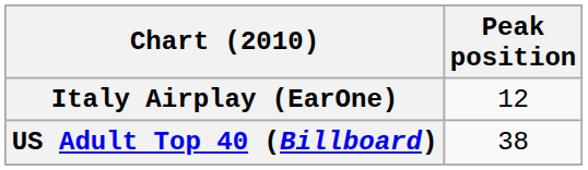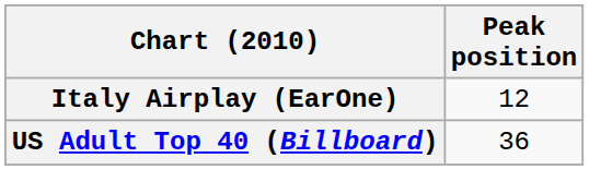 <table class="wikitable sortable plainrowheaders" style="text-align:center">
 <tr>
 <th>Chart (2010)</th>
 <th>Peak<br>position</th>
 </tr>
 <tr>
 <th scope="row">Italy Airplay (EarOne)</th>
 <td>12</td>
 </tr>
 <tr>
 <th scope="row">US <a href='#'>Adult Top 40</a> (<a href='#'><em>Billboard</em></a>)</th>
-<td style="text-align:center">38</td>
+<td style="text-align:center">36</td>
 </tr>
 </table>
